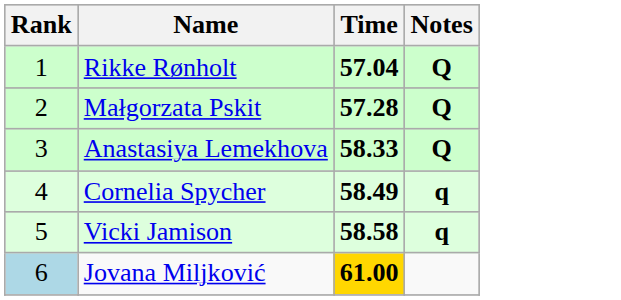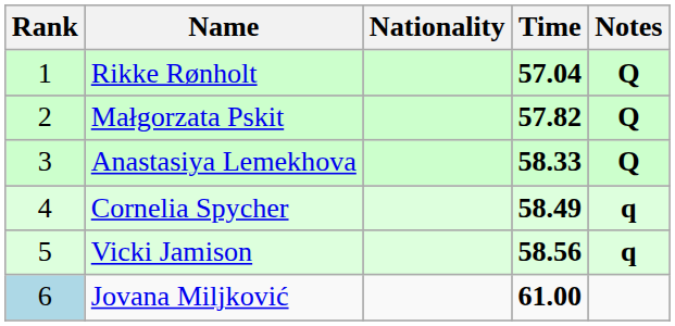 <table class="wikitable sortable" style="text-align:center">
 <tr>
 <th>Rank</th>
 <th>Name</th>
+<th>Nationality</th>
 <th>Time</th>
 <th>Notes</th>
 </tr>
 <tr bgcolor=ccffcc>
 <td>1</td>
 <td align=left><a href='#'>Rikke Rønholt</a></td>
+<td align=left></td>
 <td><strong>57.04</strong></td>
 <td><strong>Q</strong></td>
 </tr>
 <tr bgcolor=ccffcc>
 <td>2</td>
 <td align=left><a href='#'>Małgorzata Pskit</a></td>
-<td><strong>57.28</strong></td>
+<td align=left></td>
+<td><strong>57.82</strong></td>
 <td><strong>Q</strong></td>
 </tr>
 <tr bgcolor=ccffcc>
 <td>3</td>
 <td align=left><a href='#'>Anastasiya Lemekhova</a></td>
+<td align=left></td>
 <td><strong>58.33</strong></td>
 <td><strong>Q</strong></td>
 </tr>
 <tr bgcolor=ddffdd>
 <td>4</td>
 <td align=left><a href='#'>Cornelia Spycher</a></td>
+<td align=left></td>
 <td><strong>58.49</strong></td>
 <td><strong>q</strong></td>
 </tr>
 <tr bgcolor=ddffdd>
 <td>5</td>
 <td align=left><a href='#'>Vicki Jamison</a></td>
-<td><strong>58.58</strong></td>
+<td align=left></td>
+<td><strong>58.56</strong></td>
 <td><strong>q</strong></td>
 </tr>
 <tr>
 <td style="background: lightblue;">6</td>
 <td align=left><a href='#'>Jovana Miljković</a></td>
-<td style="background: gold;"><strong>61.00</strong></td>
+<td align=left></td>
+<td><strong>61.00</strong></td>
 <td></td>
 </tr>
 </table>
